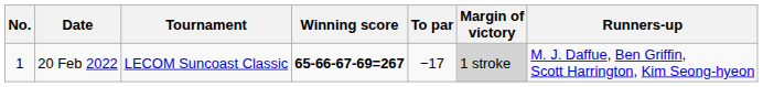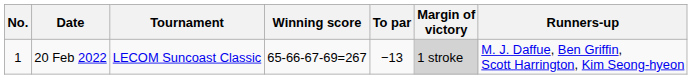 <table class="wikitable" style="font-size:95%;">
 <tr>
 <th>No.</th>
 <th>Date</th>
 <th>Tournament</th>
 <th>Winning score</th>
 <th>To par</th>
 <th>Margin of<br>victory</th>
 <th>Runners-up</th>
 </tr>
 <tr>
 <td align=center>1</td>
 <td align=right>20 Feb <a href='#'>2022</a></td>
 <td><a href='#'>LECOM Suncoast Classic</a></td>
-<td><strong>65-66-67-69=267</strong></td>
-<td align=center>−17</td>
+<td>65-66-67-69=267</td>
+<td align=center>−13</td>
 <td style="background: lightgrey;">1 stroke</td>
 <td> <a href='#'>M. J. Daffue</a>,  <a href='#'>Ben Griffin</a>,<br> <a href='#'>Scott Harrington</a>,  <a href='#'>Kim Seong-hyeon</a></td>
 </tr>
 </table>
